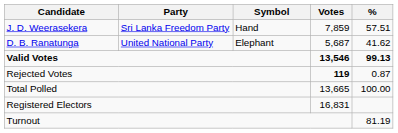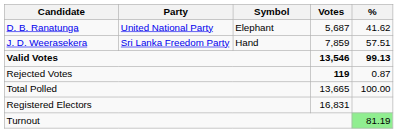 <table class="wikitable" border="1" style="text-align:right;">
 <tr>
 <th align=left width="180">Candidate</th>
 <th align=left width="180">Party</th>
 <th align=left width="120">Symbol</th>
 <th align=left width="60">Votes</th>
 <th align=left width="60">%</th>
 </tr>
 <tr>
+<td align=left><a href='#'>D. B. Ranatunga</a></td>
+<td align=left><a href='#'>United National Party</a></td>
+<td align=left>Elephant</td>
+<td align=right>5,687</td>
+<td align=right>41.62</td>
+</tr>
+<tr>
 <td align=left><a href='#'>J. D. Weerasekera</a></td>
 <td align=left><a href='#'>Sri Lanka Freedom Party</a></td>
 <td align=left>Hand</td>
 <td align=right>7,859</td>
 <td align=right>57.51</td>
-</tr>
-<tr>
-<td align=left><a href='#'>D. B. Ranatunga</a></td>
-<td align=left><a href='#'>United National Party</a></td>
-<td align=left>Elephant</td>
-<td align=right>5,687</td>
-<td align=right>41.62</td>
 </tr>
 <tr>
 <td align=left colspan=3><strong>Valid Votes</strong></td>
 <td align=right><strong>13,546</strong></td>
 <td align=right><strong>99.13</strong></td>
 </tr>
 <tr>
 <td align=left colspan=3>Rejected Votes</td>
 <td align=right><strong>119</strong></td>
 <td align=right>0.87</td>
 </tr>
 <tr>
 <td align=left colspan=3>Total Polled</td>
 <td align=right>13,665</td>
 <td align=right>100.00</td>
 </tr>
 <tr>
 <td align=left colspan=3>Registered Electors</td>
 <td align=right>16,831</td>
 <td></td>
 </tr>
 <tr>
 <td align=left colspan=4>Turnout</td>
-<td align=right>81.19</td>
+<td align=right style="background: lightgreen;">81.19</td>
 </tr>
 </table>
